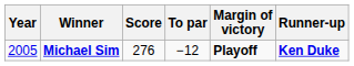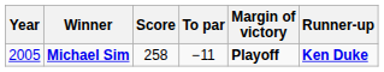 <table class=wikitable style=font-size:95%>
 <tr>
 <th>Year</th>
 <th>Winner</th>
 <th>Score</th>
 <th>To par</th>
 <th>Margin of<br>victory</th>
 <th>Runner-up</th>
 </tr>
 <tr>
 <td><a href='#'>2005</a></td>
 <td> <strong><a href='#'>Michael Sim</a></strong></td>
-<td align=center>276</td>
-<td align=center>−12</td>
+<td align=center>258</td>
+<td align=center>−11</td>
 <td><strong>Playoff</strong></td>
 <td> <strong><a href='#'>Ken Duke</a></strong></td>
 </tr>
 </table>
